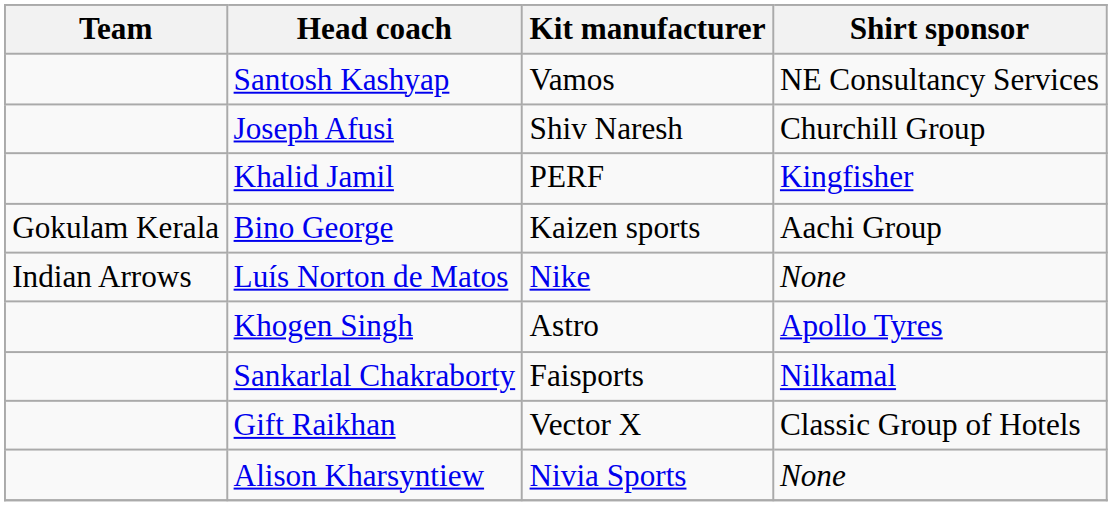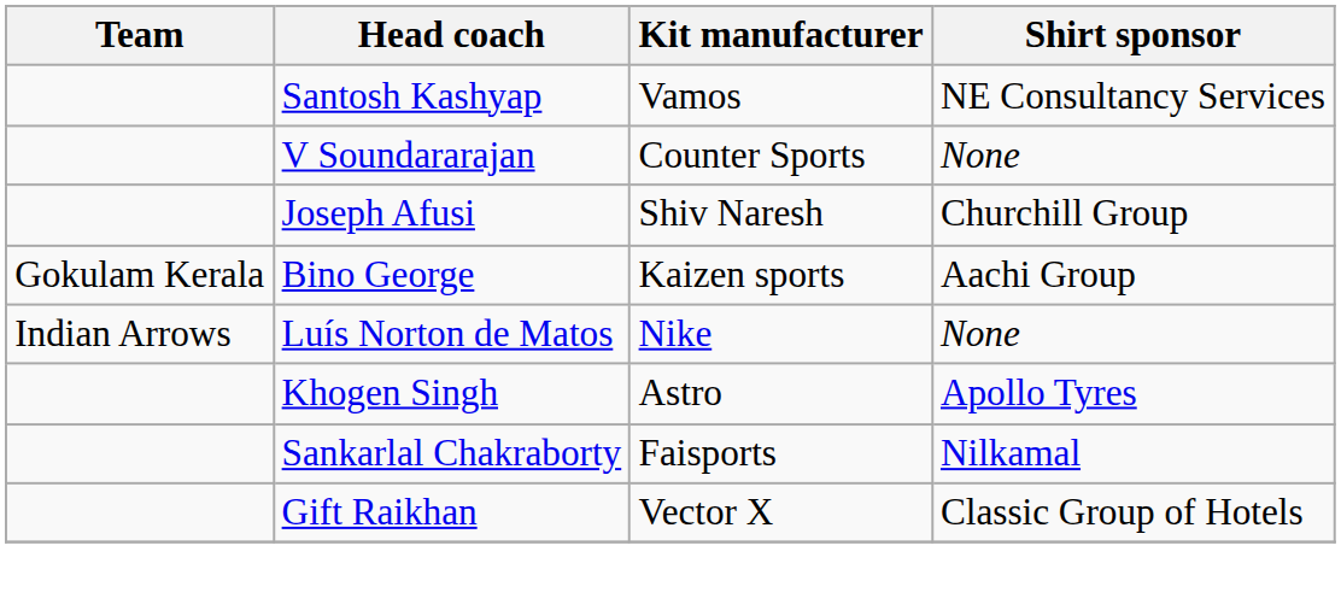 <table class="wikitable sortable" style="text-align:left;">
 <tr>
 <th>Team</th>
 <th>Head coach</th>
 <th>Kit manufacturer</th>
 <th>Shirt sponsor</th>
 </tr>
 <tr>
 <td></td>
 <td> <a href='#'>Santosh Kashyap</a></td>
 <td>Vamos</td>
 <td>NE Consultancy Services</td>
 </tr>
 <tr>
 <td></td>
+<td> <a href='#'>V Soundararajan</a></td>
+<td>Counter Sports</td>
+<td><em>None</em></td>
+</tr>
+<tr>
+<td></td>
 <td> <a href='#'>Joseph Afusi</a></td>
 <td>Shiv Naresh</td>
 <td>Churchill Group</td>
-</tr>
-<tr>
-<td></td>
-<td> <a href='#'>Khalid Jamil</a></td>
-<td>PERF</td>
-<td><a href='#'>Kingfisher</a></td>
 </tr>
 <tr>
 <td>Gokulam Kerala</td>
 <td> <a href='#'>Bino George</a></td>
 <td>Kaizen sports</td>
 <td>Aachi Group</td>
 </tr>
 <tr>
 <td>Indian Arrows</td>
 <td> <a href='#'>Luís Norton de Matos</a></td>
 <td><a href='#'>Nike</a></td>
 <td><em>None</em></td>
 </tr>
 <tr>
 <td></td>
 <td> <a href='#'>Khogen Singh</a></td>
 <td>Astro</td>
 <td><a href='#'>Apollo Tyres</a></td>
 </tr>
 <tr>
 <td></td>
 <td> <a href='#'>Sankarlal Chakraborty</a></td>
 <td>Faisports</td>
 <td><a href='#'>Nilkamal</a></td>
 </tr>
 <tr>
 <td></td>
 <td> <a href='#'>Gift Raikhan</a></td>
 <td>Vector X</td>
 <td>Classic Group of Hotels</td>
 </tr>
 <tr>
-<td></td>
-<td> <a href='#'>Alison Kharsyntiew</a></td>
-<td><a href='#'>Nivia Sports</a></td>
-<td><em>None</em></td>
-</tr>
-<tr>
 </tr>
 </table>
